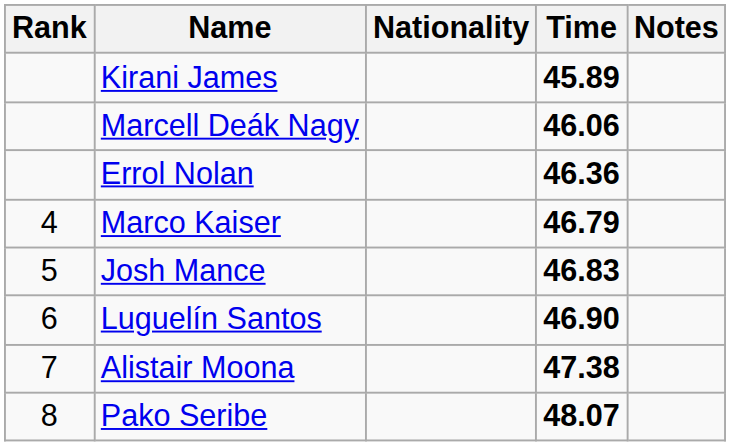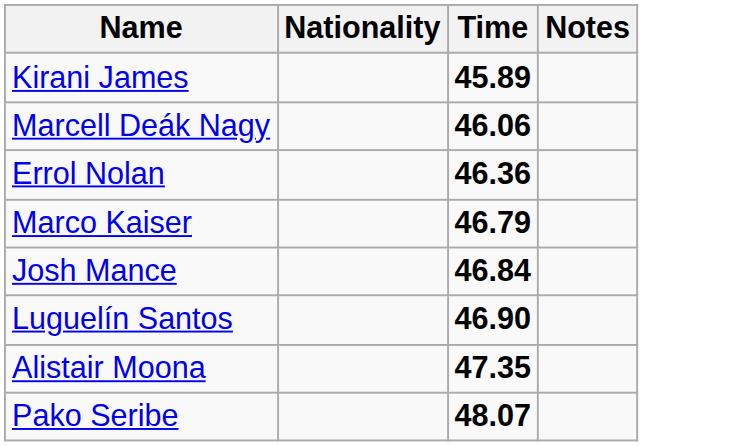 <table class="wikitable sortable" style="text-align:center">
 <tr>
-<th>Rank</th>
 <th>Name</th>
 <th>Nationality</th>
 <th>Time</th>
 <th>Notes</th>
 </tr>
 <tr>
-<td></td>
 <td align=left><a href='#'>Kirani James</a></td>
 <td align=left></td>
 <td><strong>45.89</strong></td>
 <td></td>
 </tr>
 <tr>
-<td></td>
 <td align=left><a href='#'>Marcell Deák Nagy</a></td>
 <td align=left></td>
 <td><strong>46.06</strong></td>
 <td></td>
 </tr>
 <tr>
-<td></td>
 <td align=left><a href='#'>Errol Nolan</a></td>
 <td align=left></td>
 <td><strong>46.36</strong></td>
 <td></td>
 </tr>
 <tr>
-<td>4</td>
 <td align=left><a href='#'>Marco Kaiser</a></td>
 <td align=left></td>
 <td><strong>46.79</strong></td>
 <td></td>
 </tr>
 <tr>
-<td>5</td>
 <td align=left><a href='#'>Josh Mance</a></td>
 <td align=left></td>
-<td><strong>46.83</strong></td>
+<td><strong>46.84</strong></td>
 <td></td>
 </tr>
 <tr>
-<td>6</td>
 <td align=left><a href='#'>Luguelín Santos</a></td>
 <td align=left></td>
 <td><strong>46.90</strong></td>
 <td></td>
 </tr>
 <tr>
-<td>7</td>
 <td align=left><a href='#'>Alistair Moona</a></td>
 <td align=left></td>
-<td><strong>47.38</strong></td>
+<td><strong>47.35</strong></td>
 <td></td>
 </tr>
 <tr>
-<td>8</td>
 <td align=left><a href='#'>Pako Seribe</a></td>
 <td align=left></td>
 <td><strong>48.07</strong></td>
 <td></td>
 </tr>
 </table>
